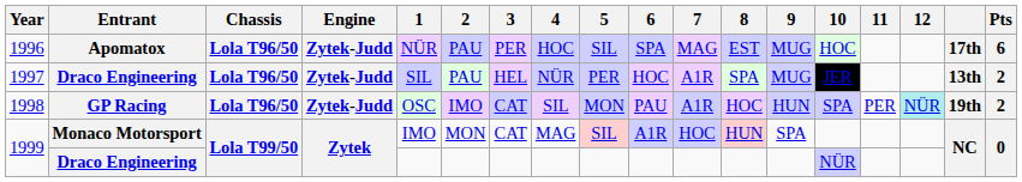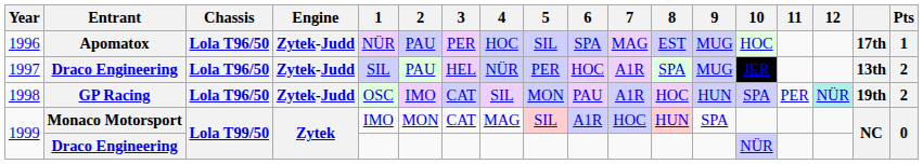 <table class="wikitable" style="text-align:center; font-size:90%">
 <tr>
 <th>Year</th>
 <th>Entrant</th>
 <th>Chassis</th>
 <th>Engine</th>
 <th>1</th>
 <th>2</th>
 <th>3</th>
 <th>4</th>
 <th>5</th>
 <th>6</th>
 <th>7</th>
 <th>8</th>
 <th>9</th>
 <th>10</th>
 <th>11</th>
 <th>12</th>
 <th></th>
 <th>Pts</th>
 </tr>
 <tr>
 <td><a href='#'>1996</a></td>
 <th>Apomatox</th>
 <th><a href='#'>Lola T96/50</a></th>
 <th><a href='#'>Zytek</a>-<a href='#'>Judd</a></th>
 <td style="background:#EFCFFF;"><a href='#'>NÜR</a><br></td>
 <td style="background:#CFCFFF;"><a href='#'>PAU</a><br></td>
 <td style="background:#EFCFFF;"><a href='#'>PER</a><br></td>
 <td style="background:#CFCFFF;"><a href='#'>HOC</a><br></td>
 <td style="background:#CFCFFF;"><a href='#'>SIL</a><br></td>
 <td style="background:#CFCFFF;"><a href='#'>SPA</a><br></td>
 <td style="background:#EFCFFF;"><a href='#'>MAG</a><br></td>
 <td style="background:#CFCFFF;"><a href='#'>EST</a><br></td>
 <td style="background:#CFCFFF;"><a href='#'>MUG</a><br></td>
 <td style="background:#DFFFDF;"><a href='#'>HOC</a><br></td>
 <td></td>
 <td></td>
 <th>17th</th>
-<th>6</th>
+<th>1</th>
 </tr>
 <tr>
 <td><a href='#'>1997</a></td>
 <th><a href='#'>Draco Engineering</a></th>
 <th><a href='#'>Lola T96/50</a></th>
 <th><a href='#'>Zytek</a>-<a href='#'>Judd</a></th>
 <td style="background:#CFCFFF;"><a href='#'>SIL</a><br></td>
 <td style="background:#DFFFDF;"><a href='#'>PAU</a><br></td>
 <td style="background:#EFCFFF;"><a href='#'>HEL</a><br></td>
 <td style="background:#CFCFFF;"><a href='#'>NÜR</a><br></td>
 <td style="background:#CFCFFF;"><a href='#'>PER</a><br></td>
 <td style="background:#EFCFFF;"><a href='#'>HOC</a><br></td>
 <td style="background:#EFCFFF;"><a href='#'>A1R</a><br></td>
 <td style="background:#DFFFDF;"><a href='#'>SPA</a><br></td>
 <td style="background:#CFCFFF;"><a href='#'>MUG</a><br></td>
 <td style="background:#000000; color:white"><a href='#'><span>JER</span></a><br></td>
 <td></td>
 <td></td>
 <th>13th</th>
 <th>2</th>
 </tr>
 <tr>
 <td><a href='#'>1998</a></td>
 <th><a href='#'>GP Racing</a></th>
 <th><a href='#'>Lola T96/50</a></th>
 <th><a href='#'>Zytek</a>-<a href='#'>Judd</a></th>
 <td style="background:#DFFFDF;"><a href='#'>OSC</a><br></td>
 <td style="background:#EFCFFF;"><a href='#'>IMO</a><br></td>
 <td style="background:#CFCFFF;"><a href='#'>CAT</a><br></td>
 <td style="background:#EFCFFF;"><a href='#'>SIL</a><br></td>
 <td style="background:#CFCFFF;"><a href='#'>MON</a><br></td>
 <td style="background:#EFCFFF;"><a href='#'>PAU</a><br></td>
 <td style="background:#CFCFFF;"><a href='#'>A1R</a><br></td>
 <td style="background:#EFCFFF;"><a href='#'>HOC</a><br></td>
 <td style="background:#CFCFFF;"><a href='#'>HUN</a><br></td>
 <td style="background:#CFCFFF;"><a href='#'>SPA</a><br></td>
 <td><a href='#'>PER</a></td>
 <td style="background: paleturquoise;"><a href='#'>NÜR</a></td>
 <th>19th</th>
 <th>2</th>
 </tr>
 <tr>
 <td rowspan=2><a href='#'>1999</a></td>
 <th>Monaco Motorsport</th>
 <th rowspan=2><a href='#'>Lola T99/50</a></th>
 <th rowspan=2><a href='#'>Zytek</a></th>
 <td><a href='#'>IMO</a></td>
 <td><a href='#'>MON</a></td>
 <td><a href='#'>CAT</a></td>
 <td><a href='#'>MAG</a></td>
 <td style="background:#FFCFCF;"><a href='#'>SIL</a><br></td>
 <td style="background:#CFCFFF;"><a href='#'>A1R</a><br></td>
 <td style="background:#CFCFFF;"><a href='#'>HOC</a><br></td>
 <td style="background:#FFCFCF;"><a href='#'>HUN</a><br></td>
 <td><a href='#'>SPA</a></td>
 <td></td>
 <td></td>
 <td></td>
 <th rowspan=2>NC</th>
 <th rowspan=2>0</th>
 </tr>
 <tr>
 <th><a href='#'>Draco Engineering</a></th>
 <td></td>
 <td></td>
 <td></td>
 <td></td>
 <td></td>
 <td></td>
 <td></td>
 <td></td>
 <td></td>
 <td style="background:#CFCFFF;"><a href='#'>NÜR</a><br></td>
 <td></td>
 <td></td>
 </tr>
 </table>
